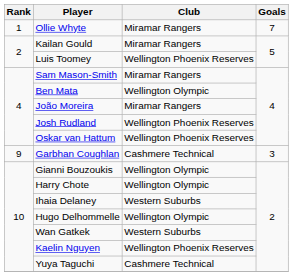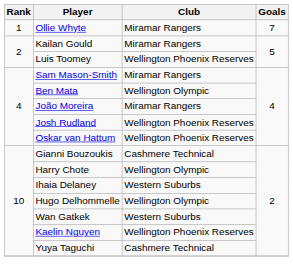 <table class="wikitable" style="text-align:center">
 <tr>
 <th>Rank</th>
 <th>Player</th>
 <th>Club</th>
 <th>Goals</th>
 </tr>
 <tr>
 <td rowspan=1>1</td>
 <td align="left"><a href='#'>Ollie Whyte</a></td>
 <td align="left">Miramar Rangers</td>
 <td rowspan=1>7</td>
 </tr>
 <tr>
 <td rowspan=2>2</td>
 <td align="left">Kailan Gould</td>
 <td align="left">Miramar Rangers</td>
 <td rowspan=2>5</td>
 </tr>
 <tr>
 <td align="left">Luis Toomey</td>
 <td align="left">Wellington Phoenix Reserves</td>
 </tr>
 <tr>
 <td rowspan=5>4</td>
 <td align="left"><a href='#'>Sam Mason-Smith</a></td>
 <td align="left">Miramar Rangers</td>
 <td rowspan=5>4</td>
 </tr>
 <tr>
 <td align="left"><a href='#'>Ben Mata</a></td>
 <td align="left">Wellington Olympic</td>
 </tr>
 <tr>
 <td align="left"><a href='#'>João Moreira</a></td>
 <td align="left">Miramar Rangers</td>
 </tr>
 <tr>
 <td align="left"><a href='#'>Josh Rudland</a></td>
 <td align="left">Wellington Phoenix Reserves</td>
 </tr>
 <tr>
 <td align="left"><a href='#'>Oskar van Hattum</a></td>
 <td align="left">Wellington Phoenix Reserves</td>
 </tr>
 <tr>
-<td rowspan=1>9</td>
-<td align="left"><a href='#'>Garbhan Coughlan</a></td>
-<td align="left">Cashmere Technical</td>
-<td rowspan=1>3</td>
-</tr>
-<tr>
 <td rowspan=7>10</td>
 <td align="left">Gianni Bouzoukis</td>
-<td align="left">Wellington Olympic</td>
+<td align="left">Cashmere Technical</td>
 <td rowspan=7>2</td>
 </tr>
 <tr>
 <td align="left">Harry Chote</td>
 <td align="left">Wellington Olympic</td>
 </tr>
 <tr>
 <td align="left">Ihaia Delaney</td>
 <td align="left">Western Suburbs</td>
 </tr>
 <tr>
 <td align="left">Hugo Delhommelle</td>
 <td align="left">Wellington Olympic</td>
 </tr>
 <tr>
 <td align="left">Wan Gatkek</td>
 <td align="left">Western Suburbs</td>
 </tr>
 <tr>
 <td align="left"><a href='#'>Kaelin Nguyen</a></td>
 <td align="left">Wellington Phoenix Reserves</td>
 </tr>
 <tr>
 <td align="left">Yuya Taguchi</td>
 <td align="left">Cashmere Technical</td>
 </tr>
 <tr>
 </tr>
 </table>
